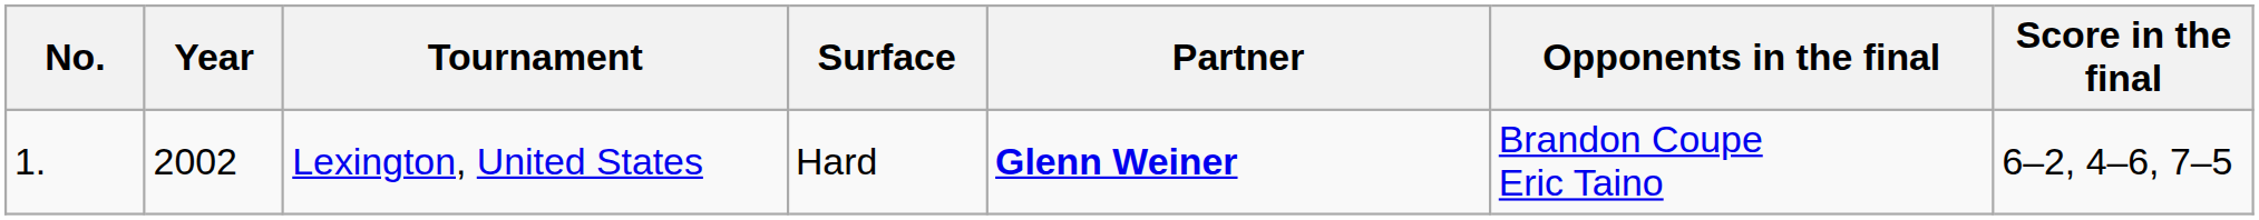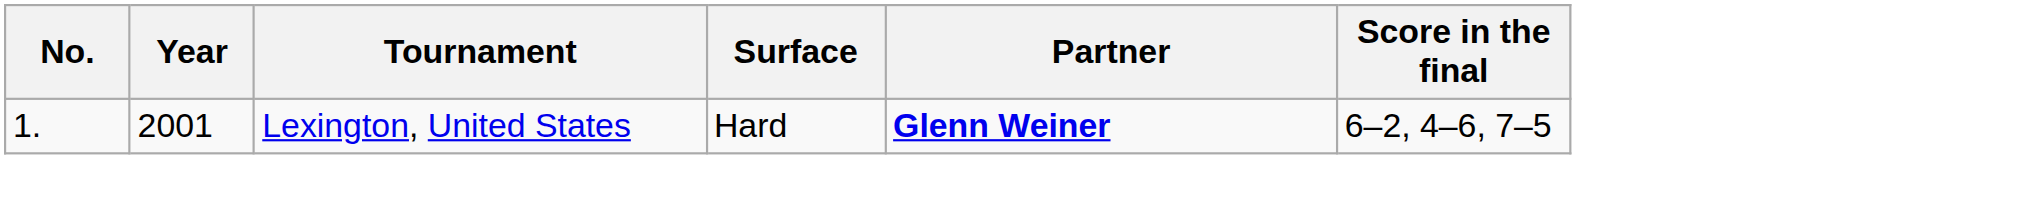 <table class="sortable wikitable" style=font-size:97%>
 <tr>
 <th width=50>No.</th>
 <th width=50>Year</th>
 <th width=200>Tournament</th>
 <th width=75>Surface</th>
 <th width=200>Partner</th>
-<th width=200>Opponents in the final</th>
 <th width=100>Score in the final</th>
 </tr>
 <tr>
 <td>1.</td>
-<td>2002</td>
+<td>2001</td>
 <td> <a href='#'>Lexington</a>, <a href='#'>United States</a></td>
 <td>Hard</td>
 <td><strong> <a href='#'>Glenn Weiner</a></strong></td>
-<td> <a href='#'>Brandon Coupe</a><br> <a href='#'>Eric Taino</a></td>
 <td>6–2, 4–6, 7–5</td>
 </tr>
 </table>
